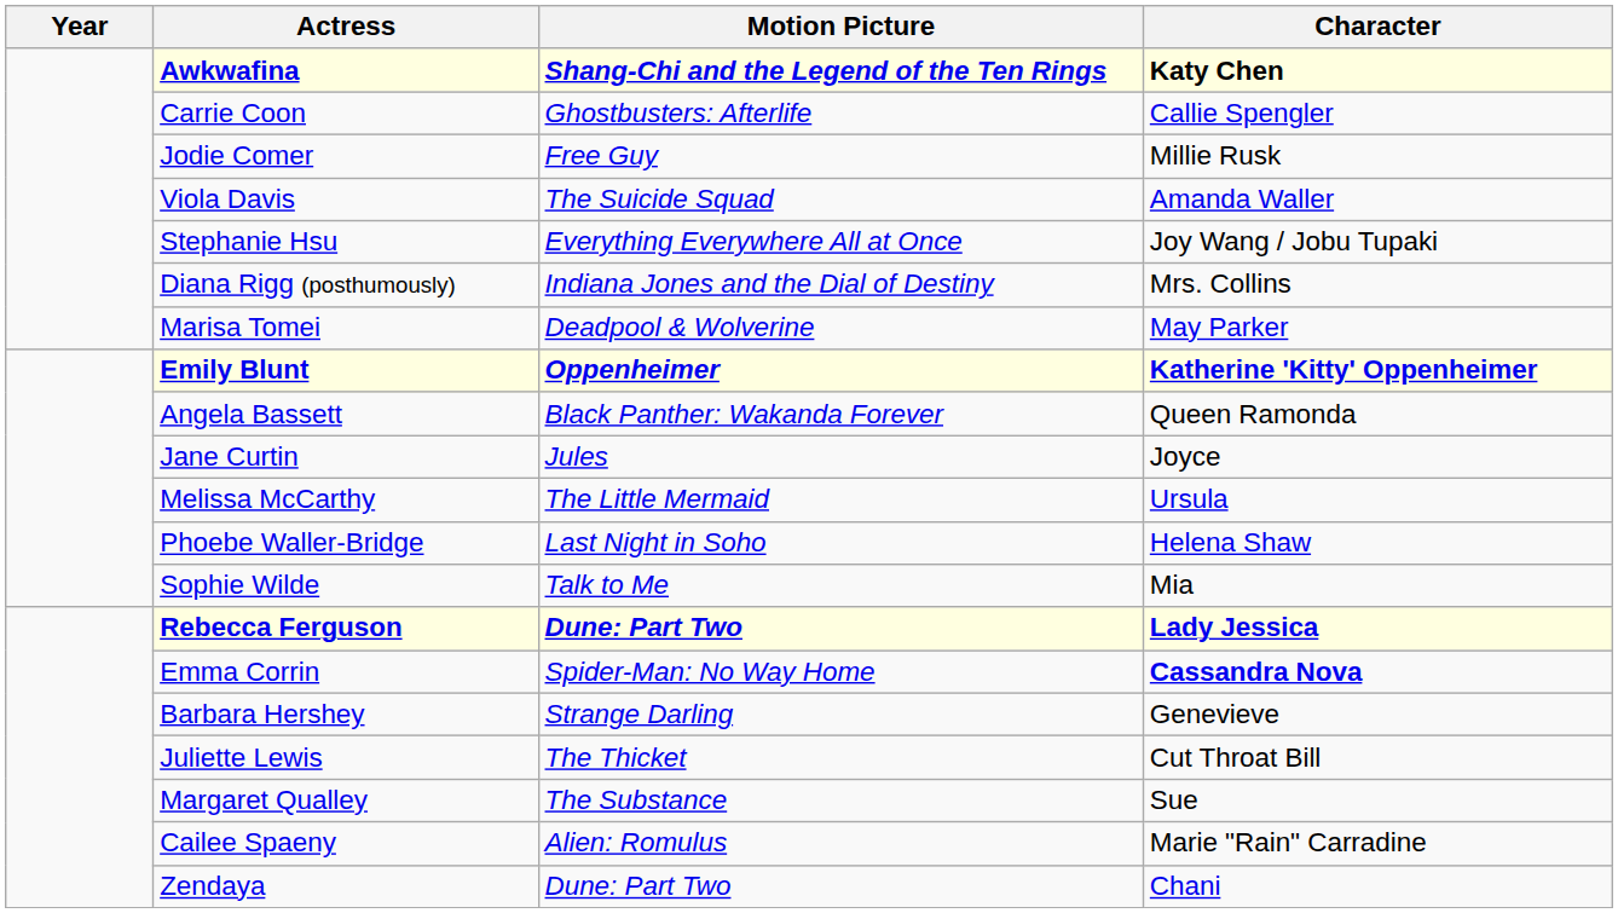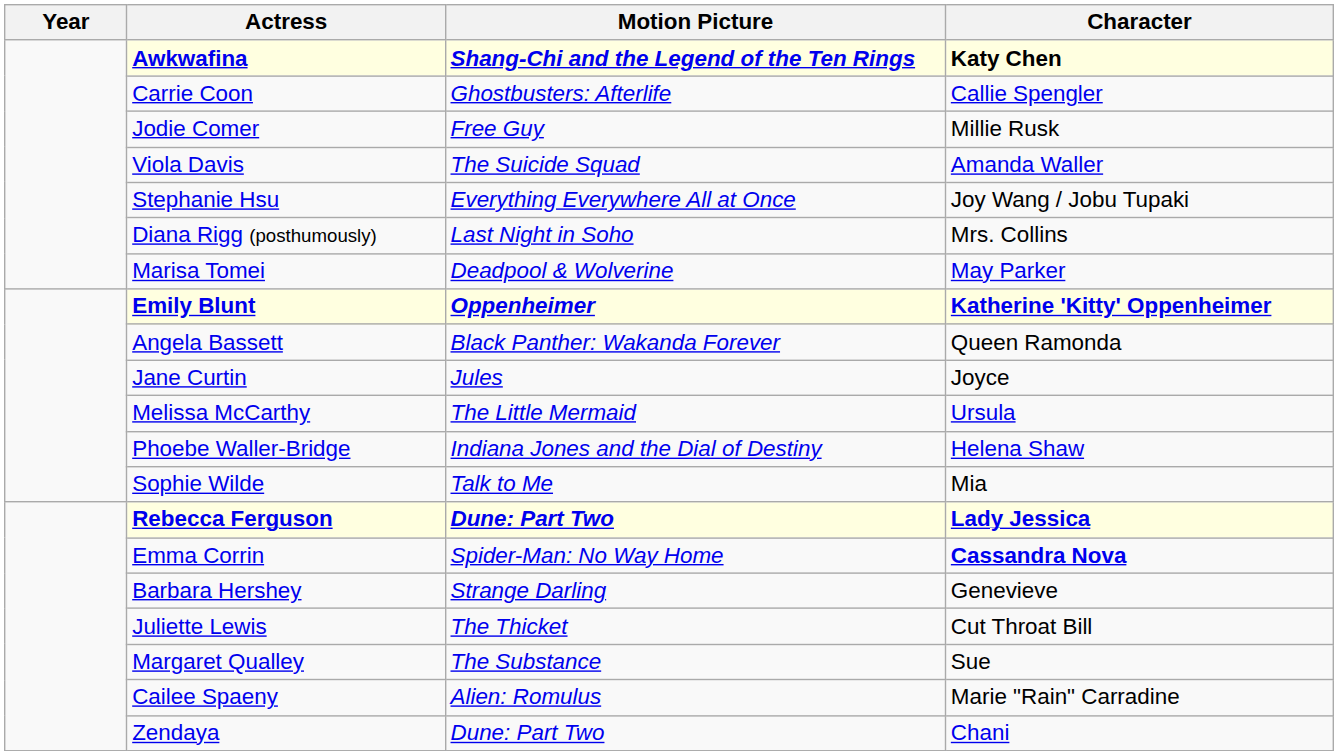 <table class="wikitable" width="950px" border="1" cellpadding="5" cellspacing="0" align="centre">
 <tr>
 <th width="80px">Year</th>
 <th width="220px">Actress</th>
 <th width="350px">Motion Picture</th>
 <th>Character</th>
 </tr>
 <tr>
 <td rowspan=7></td>
 <td style="background:lightyellow"><strong><a href='#'>Awkwafina</a></strong></td>
 <td style="background:lightyellow"><strong><em><a href='#'>Shang-Chi and the Legend of the Ten Rings</a></em></strong></td>
 <td style="background:lightyellow"><strong>Katy Chen</strong></td>
 </tr>
 <tr>
 <td><a href='#'>Carrie Coon</a></td>
 <td><em><a href='#'>Ghostbusters: Afterlife</a></em></td>
 <td><a href='#'>Callie Spengler</a></td>
 </tr>
 <tr>
 <td><a href='#'>Jodie Comer</a></td>
 <td><em><a href='#'>Free Guy</a></em></td>
 <td>Millie Rusk</td>
 </tr>
 <tr>
 <td><a href='#'>Viola Davis</a></td>
 <td><em><a href='#'>The Suicide Squad</a></em></td>
 <td><a href='#'>Amanda Waller</a></td>
 </tr>
 <tr>
 <td><a href='#'>Stephanie Hsu</a></td>
 <td><em><a href='#'>Everything Everywhere All at Once</a></em></td>
 <td>Joy Wang / Jobu Tupaki</td>
 </tr>
 <tr>
 <td><a href='#'>Diana Rigg</a> <small>(posthumously)</small></td>
-<td><em><a href='#'>Indiana Jones and the Dial of Destiny</a></em></td>
+<td><em><a href='#'>Last Night in Soho</a></em></td>
 <td>Mrs. Collins</td>
 </tr>
 <tr>
 <td><a href='#'>Marisa Tomei</a></td>
 <td><em><a href='#'>Deadpool & Wolverine</a></em></td>
 <td><a href='#'>May Parker</a></td>
 </tr>
 <tr>
 <td rowspan=6></td>
 <td style="background:lightyellow"><strong><a href='#'>Emily Blunt</a></strong></td>
 <td style="background:lightyellow"><strong><em><a href='#'>Oppenheimer</a></em></strong></td>
 <td style="background:lightyellow"><strong><a href='#'>Katherine 'Kitty' Oppenheimer</a></strong></td>
 </tr>
 <tr>
 <td><a href='#'>Angela Bassett</a></td>
 <td><em><a href='#'>Black Panther: Wakanda Forever</a></em></td>
 <td>Queen Ramonda</td>
 </tr>
 <tr>
 <td><a href='#'>Jane Curtin</a></td>
 <td><em><a href='#'>Jules</a></em></td>
 <td>Joyce</td>
 </tr>
 <tr>
 <td><a href='#'>Melissa McCarthy</a></td>
 <td><em><a href='#'>The Little Mermaid</a></em></td>
 <td><a href='#'>Ursula</a></td>
 </tr>
 <tr>
 <td><a href='#'>Phoebe Waller-Bridge</a></td>
-<td><em><a href='#'>Last Night in Soho</a></em></td>
+<td><em><a href='#'>Indiana Jones and the Dial of Destiny</a></em></td>
 <td><a href='#'>Helena Shaw</a></td>
 </tr>
 <tr>
 <td><a href='#'>Sophie Wilde</a></td>
 <td><em><a href='#'>Talk to Me</a></em></td>
 <td>Mia</td>
 </tr>
 <tr>
 <td rowspan=7></td>
 <td style="background:lightyellow"><strong><a href='#'>Rebecca Ferguson</a></strong></td>
 <td style="background:lightyellow"><strong><em><a href='#'>Dune: Part Two</a></em></strong></td>
 <td style="background:lightyellow"><strong><a href='#'>Lady Jessica</a></strong></td>
 </tr>
 <tr>
 <td><a href='#'>Emma Corrin</a></td>
 <td><em><a href='#'>Spider-Man: No Way Home</a></em></td>
 <td><strong><a href='#'>Cassandra Nova</a></strong></td>
 </tr>
 <tr>
 <td><a href='#'>Barbara Hershey</a></td>
 <td><em><a href='#'>Strange Darling</a></em></td>
 <td>Genevieve</td>
 </tr>
 <tr>
 <td><a href='#'>Juliette Lewis</a></td>
 <td><em><a href='#'>The Thicket</a></em></td>
 <td>Cut Throat Bill</td>
 </tr>
 <tr>
 <td><a href='#'>Margaret Qualley</a></td>
 <td><em><a href='#'>The Substance</a></em></td>
 <td>Sue</td>
 </tr>
 <tr>
 <td><a href='#'>Cailee Spaeny</a></td>
 <td><em><a href='#'>Alien: Romulus</a></em></td>
 <td>Marie "Rain" Carradine</td>
 </tr>
 <tr>
 <td><a href='#'>Zendaya</a></td>
 <td><em><a href='#'>Dune: Part Two</a></em></td>
 <td><a href='#'>Chani</a></td>
 </tr>
 <tr>
 </tr>
 </table>
